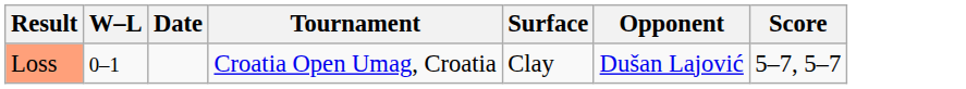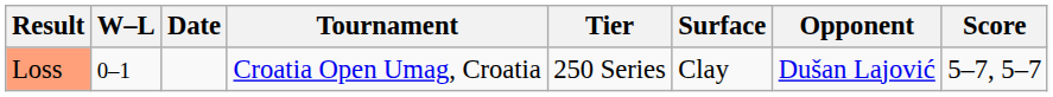 <table class="sortable wikitable">
 <tr>
 <th>Result</th>
 <th class="unsortable">W–L</th>
 <th>Date</th>
 <th>Tournament</th>
+<th>Tier</th>
 <th>Surface</th>
 <th>Opponent</th>
 <th class="unsortable">Score</th>
 </tr>
 <tr>
 <td bgcolor=FFA07A>Loss</td>
 <td><small>0–1</small></td>
 <td><a href='#'></a></td>
 <td><a href='#'>Croatia Open Umag</a>, Croatia</td>
+<td>250 Series</td>
 <td>Clay</td>
 <td> <a href='#'>Dušan Lajović</a></td>
 <td>5–7, 5–7</td>
 </tr>
 </table>
